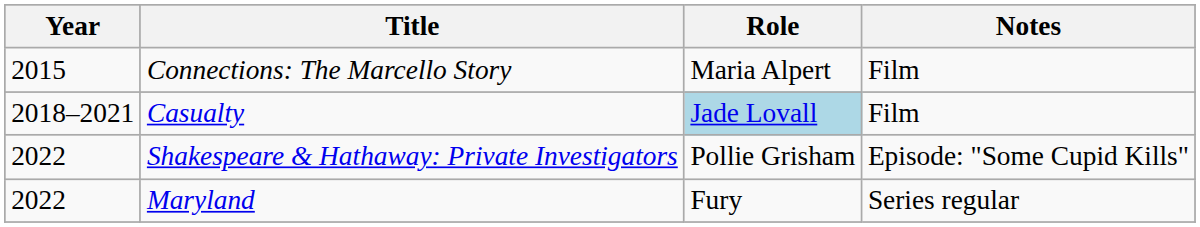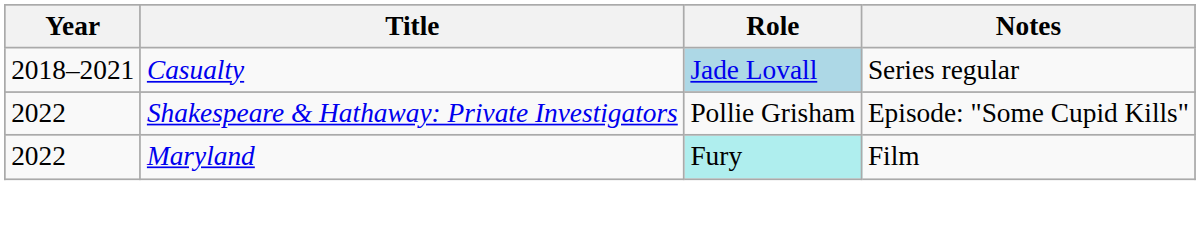 <table class="wikitable sortable">
 <tr>
 <th>Year</th>
 <th>Title</th>
 <th>Role</th>
 <th class="unsortable">Notes</th>
 </tr>
 <tr>
-<td>2015</td>
-<td><em>Connections: The Marcello Story</em></td>
-<td>Maria Alpert</td>
-<td>Film</td>
-</tr>
-<tr>
 <td>2018–2021</td>
 <td><em><a href='#'>Casualty</a></em></td>
 <td style="background: lightblue;"><a href='#'>Jade Lovall</a></td>
-<td>Film</td>
+<td>Series regular</td>
 </tr>
 <tr>
 <td>2022</td>
 <td><em><a href='#'>Shakespeare & Hathaway: Private Investigators</a></em></td>
 <td>Pollie Grisham</td>
 <td>Episode: "Some Cupid Kills"</td>
 </tr>
 <tr>
 <td>2022</td>
 <td><em><a href='#'>Maryland</a></em></td>
-<td>Fury</td>
-<td>Series regular</td>
+<td style="background: paleturquoise;">Fury</td>
+<td>Film</td>
 </tr>
 </table>
